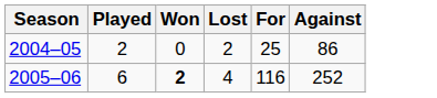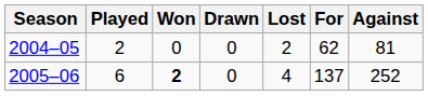 <table class = wikitable>
 <tr>
 <th width="65">Season</th>
 <th width="20">Played</th>
 <th width="20">Won</th>
+<th width="20">Drawn</th>
 <th width="20">Lost</th>
 <th width="20">For</th>
 <th width="20">Against</th>
 </tr>
 <tr align=center>
 <td align=left><a href='#'>2004–05</a></td>
 <td>2</td>
 <td>0</td>
+<td>0</td>
 <td>2</td>
-<td>25</td>
-<td>86</td>
+<td>62</td>
+<td>81</td>
 </tr>
 <tr align=center>
 <td align=left><a href='#'>2005–06</a></td>
 <td>6</td>
 <td><strong>2</strong></td>
+<td>0</td>
 <td>4</td>
-<td>116</td>
+<td>137</td>
 <td>252</td>
 </tr>
 </table>
